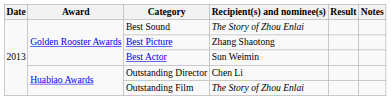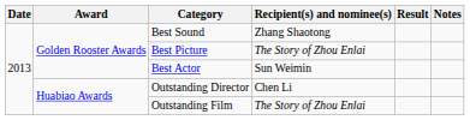 <table class="wikitable">
 <tr>
 <th>Date</th>
 <th>Award</th>
 <th>Category</th>
 <th>Recipient(s) and nominee(s)</th>
 <th>Result</th>
 <th>Notes</th>
 </tr>
 <tr>
 <td rowspan="5">2013</td>
 <td rowspan="3"><a href='#'>Golden Rooster Awards</a></td>
 <td>Best Sound</td>
-<td><em>The Story of Zhou Enlai</em></td>
+<td>Zhang Shaotong</td>
 <td></td>
 <td></td>
 </tr>
 <tr>
 <td><a href='#'>Best Picture</a></td>
-<td>Zhang Shaotong</td>
+<td><em>The Story of Zhou Enlai</em></td>
 <td></td>
 <td></td>
 </tr>
 <tr>
 <td><a href='#'>Best Actor</a></td>
 <td>Sun Weimin</td>
 <td></td>
 <td></td>
 </tr>
 <tr>
 <td rowspan="2"><a href='#'>Huabiao Awards</a></td>
 <td>Outstanding Director</td>
 <td>Chen Li</td>
 <td></td>
 <td></td>
 </tr>
 <tr>
 <td>Outstanding Film</td>
 <td><em>The Story of Zhou Enlai</em></td>
 <td></td>
 <td></td>
 </tr>
 </table>
